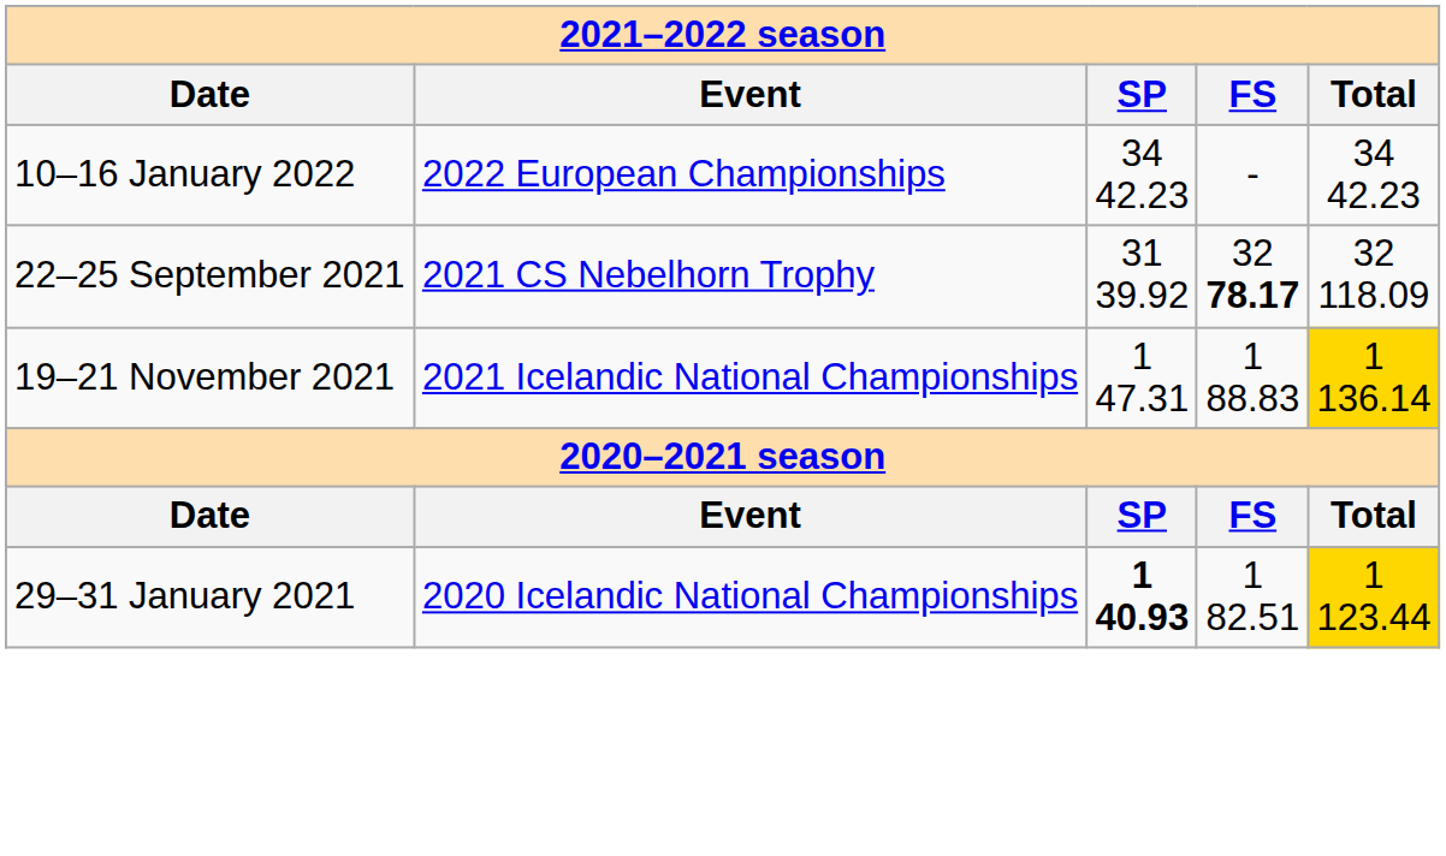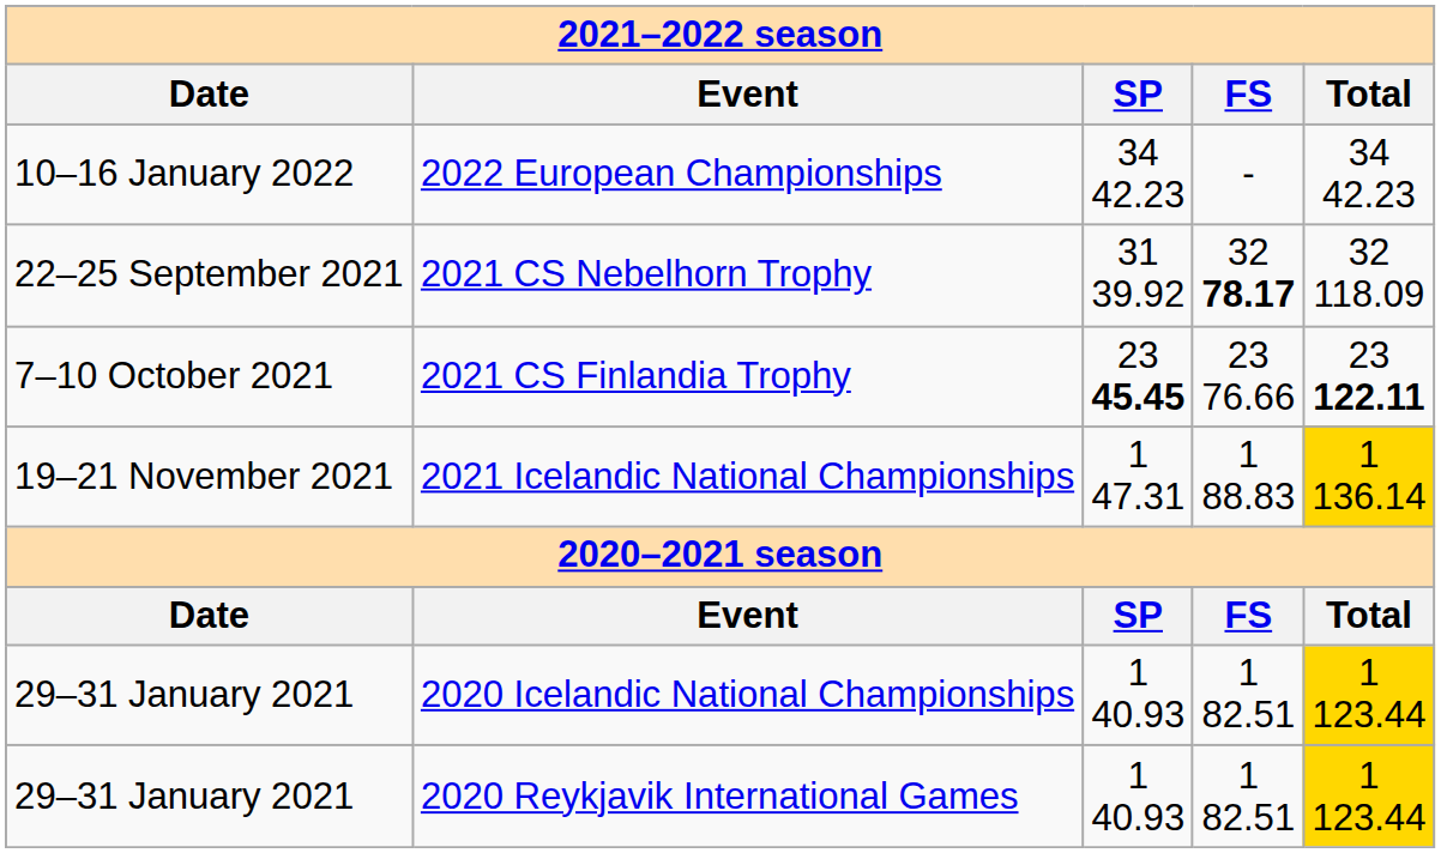 <table class="wikitable">
 <tr>
 <td style="background-color: #ffdead; " colspan=5 align=center><a href='#'><strong>2021–2022 season</strong></a></td>
 </tr>
 <tr>
 <th>Date</th>
 <th>Event</th>
 <th><a href='#'>SP</a></th>
 <th><a href='#'>FS</a></th>
 <th>Total</th>
 </tr>
 <tr>
 <td>10–16 January 2022</td>
 <td><a href='#'>2022 European Championships</a></td>
 <td align=center>34 <br> 42.23</td>
 <td align=center>- <br></td>
 <td align=center>34 <br> 42.23</td>
 </tr>
 <tr>
 <td>22–25 September 2021</td>
 <td><a href='#'>2021 CS Nebelhorn Trophy</a></td>
 <td align=center>31 <br> 39.92</td>
 <td align=center>32 <br> <strong>78.17</strong></td>
 <td align=center>32 <br> 118.09</td>
 </tr>
 <tr>
+<td>7–10 October 2021</td>
+<td><a href='#'>2021 CS Finlandia Trophy</a></td>
+<td align=center>23 <br> <strong>45.45</strong></td>
+<td align=center>23 <br> 76.66</td>
+<td align=center>23 <br> <strong>122.11</strong></td>
+</tr>
+<tr>
 <td>19–21 November 2021</td>
 <td><a href='#'>2021 Icelandic National Championships</a></td>
 <td align=center>1 <br> 47.31</td>
 <td align=center>1 <br> 88.83</td>
 <td align=center bgcolor=gold>1 <br> 136.14</td>
 </tr>
 <tr>
 <td style="background-color: #ffdead; " colspan=5 align=center><a href='#'><strong>2020–2021 season</strong></a></td>
 </tr>
 <tr>
 <th>Date</th>
 <th>Event</th>
 <th><a href='#'>SP</a></th>
 <th><a href='#'>FS</a></th>
 <th>Total</th>
 </tr>
 <tr>
 <td>29–31 January 2021</td>
 <td><a href='#'>2020 Icelandic National Championships</a></td>
-<td align=center><strong>1 <br> 40.93</strong></td>
+<td align=center>1 <br> 40.93</td>
+<td align=center>1 <br> 82.51</td>
+<td align=center bgcolor=gold>1 <br> 123.44</td>
+</tr>
+<tr>
+<td>29–31 January 2021</td>
+<td><a href='#'>2020 Reykjavik International Games</a></td>
+<td align=center>1 <br> 40.93</td>
 <td align=center>1 <br> 82.51</td>
 <td align=center bgcolor=gold>1 <br> 123.44</td>
 </tr>
 </table>
